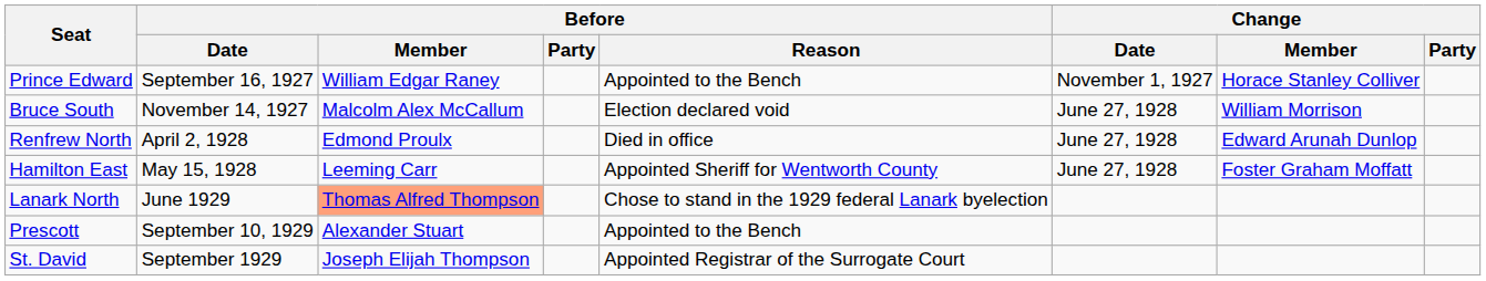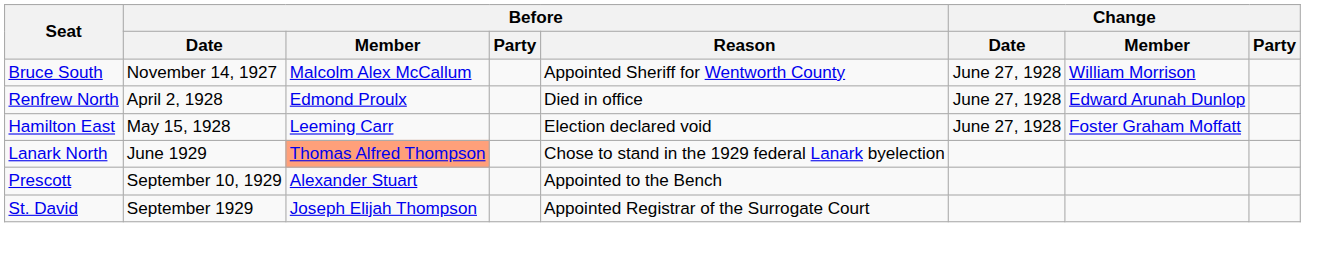 <table class="wikitable" style="border: none;">
 <tr>
 <th rowspan="2">Seat</th>
 <th colspan="4">Before</th>
 <th colspan="3">Change</th>
 </tr>
 <tr>
 <th>Date</th>
 <th>Member</th>
 <th>Party</th>
 <th>Reason</th>
 <th>Date</th>
 <th>Member</th>
 <th>Party</th>
 </tr>
 <tr>
-<td><a href='#'>Prince Edward</a></td>
-<td>September 16, 1927</td>
-<td><a href='#'>William Edgar Raney</a></td>
-<td></td>
-<td>Appointed to the Bench</td>
-<td>November 1, 1927</td>
-<td><a href='#'>Horace Stanley Colliver</a></td>
-<td></td>
-</tr>
-<tr>
 <td><a href='#'>Bruce South</a></td>
 <td>November 14, 1927</td>
 <td><a href='#'>Malcolm Alex McCallum</a></td>
 <td></td>
-<td>Election declared void</td>
+<td>Appointed Sheriff for <a href='#'>Wentworth County</a></td>
 <td>June 27, 1928</td>
 <td><a href='#'>William Morrison</a></td>
 <td></td>
 </tr>
 <tr>
 <td><a href='#'>Renfrew North</a></td>
 <td>April 2, 1928</td>
 <td><a href='#'>Edmond Proulx</a></td>
 <td></td>
 <td>Died in office</td>
 <td>June 27, 1928</td>
 <td><a href='#'>Edward Arunah Dunlop</a></td>
 <td></td>
 </tr>
 <tr>
 <td><a href='#'>Hamilton East</a></td>
 <td>May 15, 1928</td>
 <td><a href='#'>Leeming Carr</a></td>
 <td></td>
-<td>Appointed Sheriff for <a href='#'>Wentworth County</a></td>
+<td>Election declared void</td>
 <td>June 27, 1928</td>
 <td><a href='#'>Foster Graham Moffatt</a></td>
 <td></td>
 </tr>
 <tr>
 <td><a href='#'>Lanark North</a></td>
 <td>June 1929</td>
 <td style="background: lightsalmon;"><a href='#'>Thomas Alfred Thompson</a></td>
 <td></td>
 <td>Chose to stand in the 1929 federal <a href='#'>Lanark</a> byelection</td>
 <td></td>
 <td></td>
 <td></td>
 </tr>
 <tr>
 <td><a href='#'>Prescott</a></td>
 <td>September 10, 1929</td>
 <td><a href='#'>Alexander Stuart</a></td>
 <td></td>
 <td>Appointed to the Bench</td>
 <td></td>
 <td></td>
 <td></td>
 </tr>
 <tr>
 <td><a href='#'>St. David</a></td>
 <td>September 1929</td>
 <td><a href='#'>Joseph Elijah Thompson</a></td>
 <td></td>
 <td>Appointed Registrar of the Surrogate Court</td>
 <td></td>
 <td></td>
 <td></td>
 </tr>
 </table>
